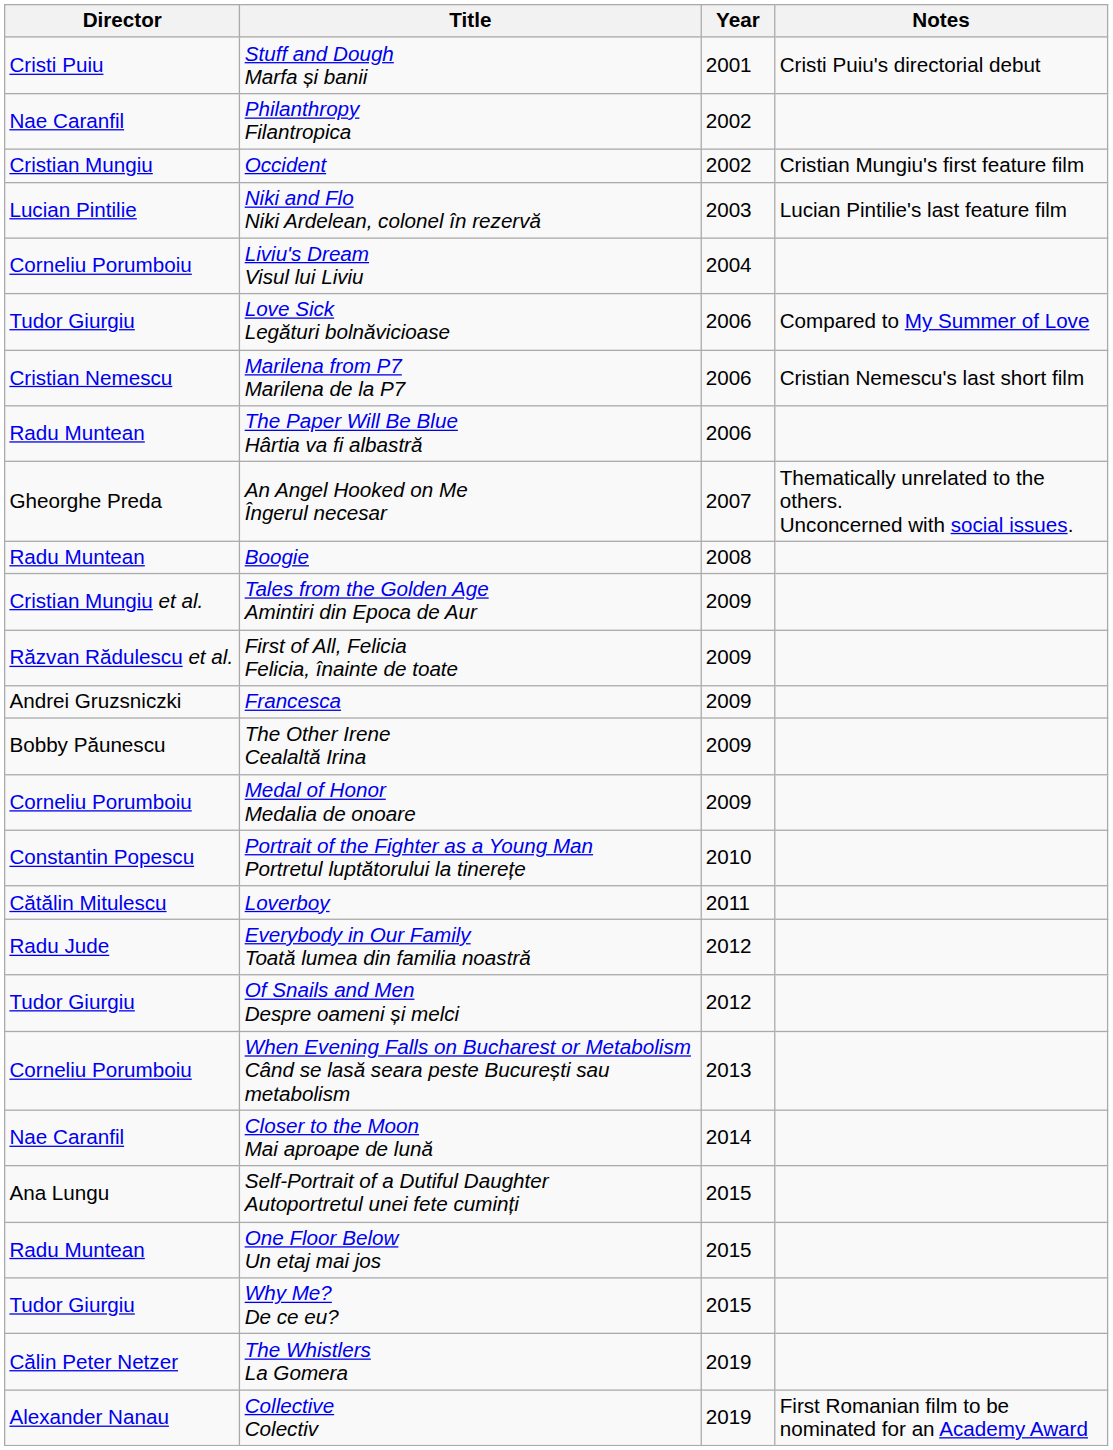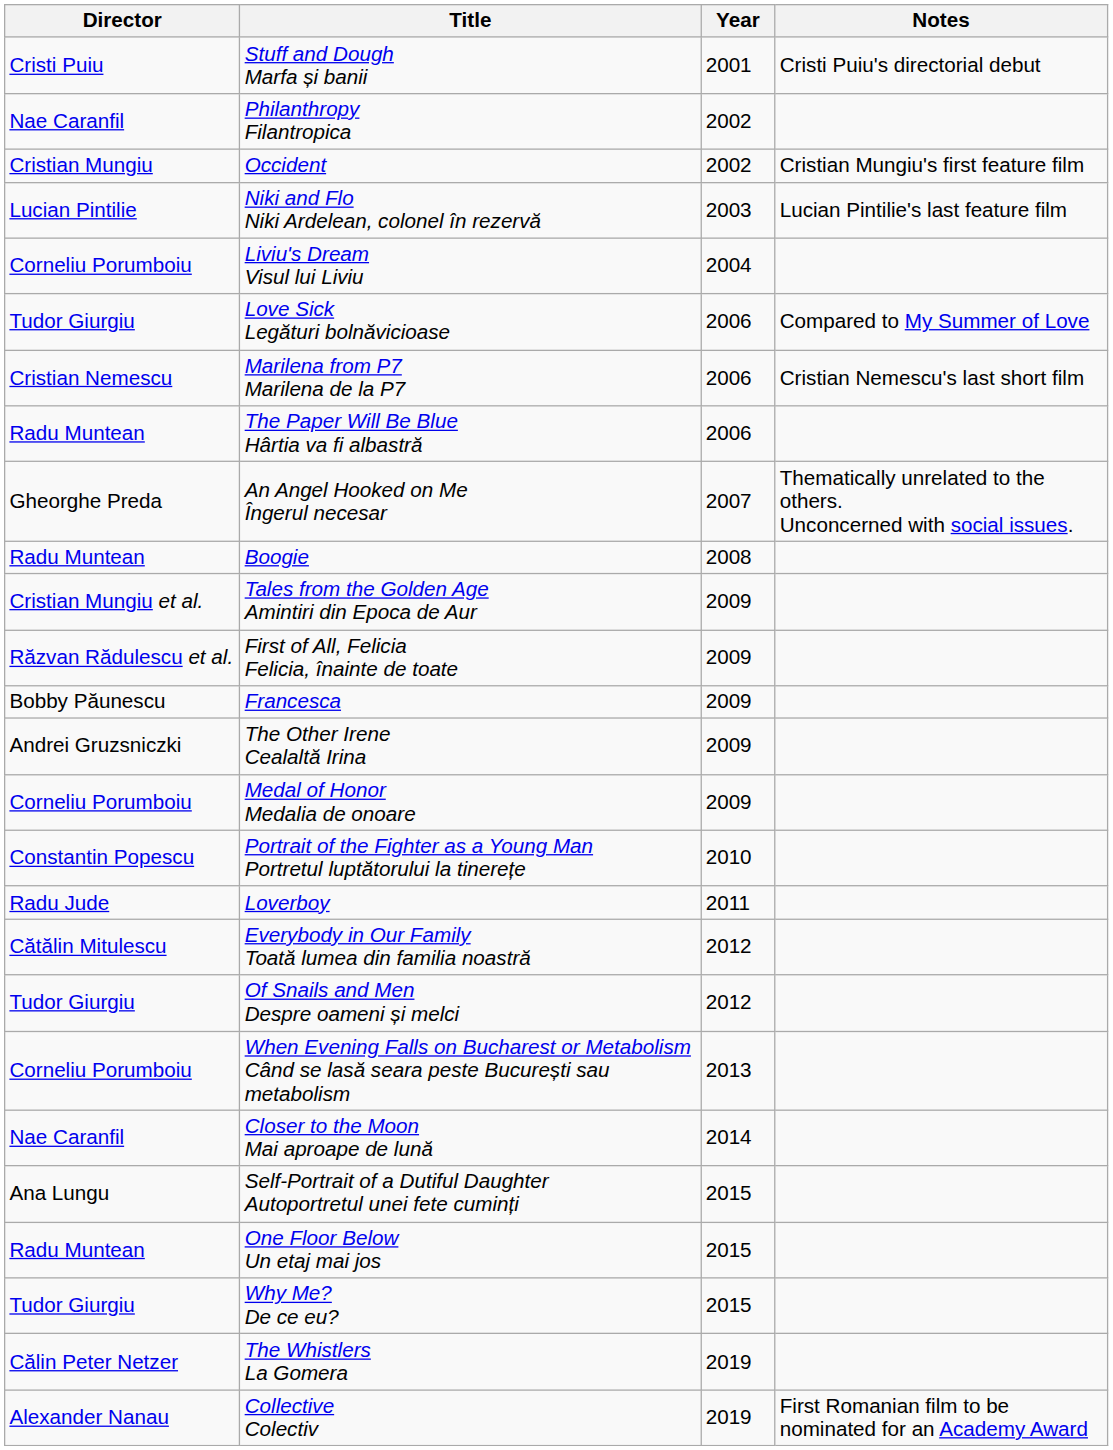 <table class="wikitable sortable">
 <tr>
 <th style="width:175px;">Director</th>
 <th style="width:350px;">Title</th>
 <th style="width: 50px;">Year</th>
 <th style="width:250px;">Notes</th>
 </tr>
 <tr>
 <td><a href='#'>Cristi Puiu</a></td>
 <td><em><a href='#'>Stuff and Dough</a></em> <br> <em>Marfa și banii</em></td>
 <td>2001</td>
 <td>Cristi Puiu's directorial debut</td>
 </tr>
 <tr>
 <td><a href='#'>Nae Caranfil</a></td>
 <td><em><a href='#'>Philanthropy</a></em> <br> <em>Filantropica</em></td>
 <td>2002</td>
 <td></td>
 </tr>
 <tr>
 <td><a href='#'>Cristian Mungiu</a></td>
 <td><em><a href='#'>Occident</a></em></td>
 <td>2002</td>
 <td>Cristian Mungiu's first feature film</td>
 </tr>
 <tr>
 <td><a href='#'>Lucian Pintilie</a></td>
 <td><em><a href='#'>Niki and Flo</a></em> <br> <em>Niki Ardelean, colonel în rezervă</em></td>
 <td>2003</td>
 <td>Lucian Pintilie's last feature film</td>
 </tr>
 <tr>
 <td><a href='#'>Corneliu Porumboiu</a></td>
 <td><em><a href='#'>Liviu's Dream</a></em> <br> <em>Visul lui Liviu</em></td>
 <td>2004</td>
 <td></td>
 </tr>
 <tr>
 <td><a href='#'>Tudor Giurgiu</a></td>
 <td><em><a href='#'>Love Sick</a></em> <br> <em>Legături bolnăvicioase</em></td>
 <td>2006</td>
 <td>Compared to <a href='#'>My Summer of Love</a></td>
 </tr>
 <tr>
 <td><a href='#'>Cristian Nemescu</a></td>
 <td><em><a href='#'>Marilena from P7</a></em> <br> <em>Marilena de la P7</em></td>
 <td>2006</td>
 <td>Cristian Nemescu's last short film</td>
 </tr>
 <tr>
 <td><a href='#'>Radu Muntean</a></td>
 <td><em><a href='#'>The Paper Will Be Blue</a></em> <br> <em>Hârtia va fi albastră</em></td>
 <td>2006</td>
 <td></td>
 </tr>
 <tr>
 <td>Gheorghe Preda</td>
 <td><em>An Angel Hooked on Me</em> <br> <em>Îngerul necesar</em></td>
 <td>2007</td>
 <td>Thematically unrelated to the others. <br> Unconcerned with <a href='#'>social issues</a>.</td>
 </tr>
 <tr>
 <td><a href='#'>Radu Muntean</a></td>
 <td><em><a href='#'>Boogie</a></em></td>
 <td>2008</td>
 <td></td>
 </tr>
 <tr>
 <td><a href='#'>Cristian Mungiu</a> <em>et al.</em></td>
 <td><em><a href='#'>Tales from the Golden Age</a></em> <br> <em>Amintiri din Epoca de Aur</em></td>
 <td>2009</td>
 <td></td>
 </tr>
 <tr>
 <td><a href='#'>Răzvan Rădulescu</a> <em>et al.</em></td>
 <td><em>First of All, Felicia</em> <br> <em>Felicia, înainte de toate</em></td>
 <td>2009</td>
 <td></td>
 </tr>
 <tr>
-<td>Andrei Gruzsniczki</td>
+<td>Bobby Păunescu</td>
 <td><em><a href='#'>Francesca</a></em></td>
 <td>2009</td>
 <td></td>
 </tr>
 <tr>
-<td>Bobby Păunescu</td>
+<td>Andrei Gruzsniczki</td>
 <td><em>The Other Irene</em> <br> <em>Cealaltă Irina</em></td>
 <td>2009</td>
 <td></td>
 </tr>
 <tr>
 <td><a href='#'>Corneliu Porumboiu</a></td>
 <td><em><a href='#'>Medal of Honor</a></em> <br> <em>Medalia de onoare</em></td>
 <td>2009</td>
 <td></td>
 </tr>
 <tr>
 <td><a href='#'>Constantin Popescu</a></td>
 <td><em><a href='#'>Portrait of the Fighter as a Young Man</a></em> <br> <em>Portretul luptătorului la tinerețe</em></td>
 <td>2010</td>
 <td></td>
 </tr>
 <tr>
-<td><a href='#'>Cătălin Mitulescu</a></td>
+<td><a href='#'>Radu Jude</a></td>
 <td><em><a href='#'>Loverboy</a></em></td>
 <td>2011</td>
 <td></td>
 </tr>
 <tr>
-<td><a href='#'>Radu Jude</a></td>
+<td><a href='#'>Cătălin Mitulescu</a></td>
 <td><em><a href='#'>Everybody in Our Family</a></em> <br> <em>Toată lumea din familia noastră</em></td>
 <td>2012</td>
 <td></td>
 </tr>
 <tr>
 <td><a href='#'>Tudor Giurgiu</a></td>
 <td><em><a href='#'>Of Snails and Men</a> <br> Despre oameni și melci</em></td>
 <td>2012</td>
 <td></td>
 </tr>
 <tr>
 <td><a href='#'>Corneliu Porumboiu</a></td>
 <td><em><a href='#'>When Evening Falls on Bucharest or Metabolism</a></em> <br> <em>Când se lasă seara peste București sau metabolism</em></td>
 <td>2013</td>
 <td></td>
 </tr>
 <tr>
 <td><a href='#'>Nae Caranfil</a></td>
 <td><em><a href='#'>Closer to the Moon</a></em> <br> <em>Mai aproape de lună</em></td>
 <td>2014</td>
 <td></td>
 </tr>
 <tr>
 <td>Ana Lungu</td>
 <td><em>Self-Portrait of a Dutiful Daughter</em> <br> <em>Autoportretul unei fete cuminți</em></td>
 <td>2015</td>
 <td></td>
 </tr>
 <tr>
 <td><a href='#'>Radu Muntean</a></td>
 <td><em><a href='#'>One Floor Below</a></em> <br> <em>Un etaj mai jos</em></td>
 <td>2015</td>
 <td></td>
 </tr>
 <tr>
 <td><a href='#'>Tudor Giurgiu</a></td>
 <td><a href='#'><em>Why Me?</em></a> <br> <em>De ce eu?</em></td>
 <td>2015</td>
 <td></td>
 </tr>
 <tr>
 <td><a href='#'>Călin Peter Netzer</a></td>
 <td><a href='#'><em>The Whistlers</em></a> <br> <em>La Gomera</em></td>
 <td>2019</td>
 <td></td>
 </tr>
 <tr>
 <td><a href='#'>Alexander Nanau</a></td>
 <td><em><a href='#'>Collective</a></em> <br> <em>Colectiv</em></td>
 <td>2019</td>
 <td>First Romanian film to be nominated for an <a href='#'>Academy Award</a></td>
 </tr>
 </table>
